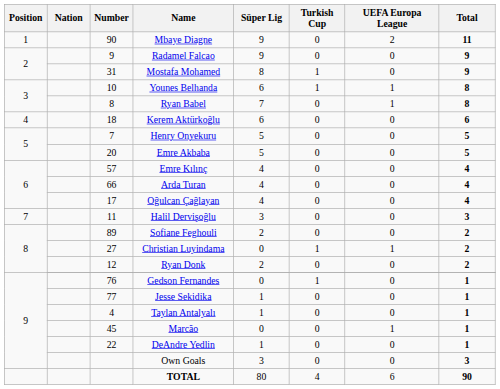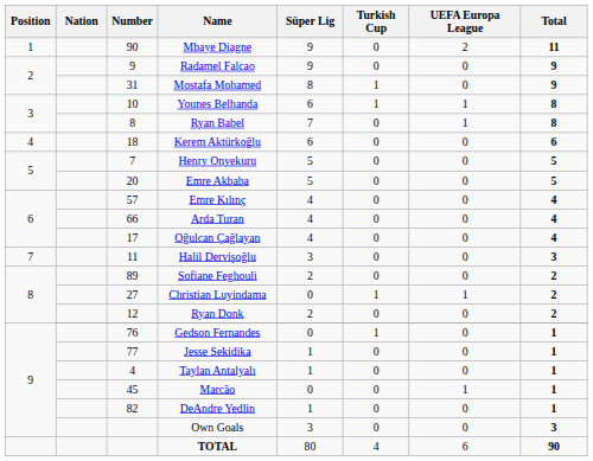 <table class="wikitable" style="font-size: 95%; text-align: center;">
 <tr>
 <th width=60>Position</th>
 <th width=60>Nation</th>
 <th width=60>Number</th>
 <th width=150>Name</th>
 <th width=80>Süper Lig</th>
 <th width=80>Turkish Cup</th>
 <th width=140>UEFA Europa League</th>
 <th width=80>Total</th>
 </tr>
 <tr>
 <td>1</td>
 <td></td>
 <td>90</td>
 <td><a href='#'>Mbaye Diagne</a></td>
 <td>9</td>
 <td>0</td>
 <td>2</td>
 <td><strong>11</strong></td>
 </tr>
 <tr>
 <td rowspan=2>2</td>
 <td></td>
 <td>9</td>
 <td><a href='#'>Radamel Falcao</a></td>
 <td>9</td>
 <td>0</td>
 <td>0</td>
 <td><strong>9</strong></td>
 </tr>
 <tr>
 <td></td>
 <td>31</td>
 <td><a href='#'>Mostafa Mohamed</a></td>
 <td>8</td>
 <td>1</td>
 <td>0</td>
 <td><strong>9</strong></td>
 </tr>
 <tr>
 <td rowspan=2>3</td>
 <td></td>
 <td>10</td>
 <td><a href='#'>Younes Belhanda</a></td>
 <td>6</td>
 <td>1</td>
 <td>1</td>
 <td><strong>8</strong></td>
 </tr>
 <tr>
 <td></td>
 <td>8</td>
 <td><a href='#'>Ryan Babel</a></td>
 <td>7</td>
 <td>0</td>
 <td>1</td>
 <td><strong>8</strong></td>
 </tr>
 <tr>
 <td rowspan=1>4</td>
 <td></td>
 <td>18</td>
 <td><a href='#'>Kerem Aktürkoğlu</a></td>
 <td>6</td>
 <td>0</td>
 <td>0</td>
 <td><strong>6</strong></td>
 </tr>
 <tr>
 <td rowspan=2>5</td>
 <td></td>
 <td>7</td>
 <td><a href='#'>Henry Onyekuru</a></td>
 <td>5</td>
 <td>0</td>
 <td>0</td>
 <td><strong>5</strong></td>
 </tr>
 <tr>
 <td></td>
 <td>20</td>
 <td><a href='#'>Emre Akbaba</a></td>
 <td>5</td>
 <td>0</td>
 <td>0</td>
 <td><strong>5</strong></td>
 </tr>
 <tr>
 <td rowspan=3>6</td>
 <td></td>
 <td>57</td>
 <td><a href='#'>Emre Kılınç</a></td>
 <td>4</td>
 <td>0</td>
 <td>0</td>
 <td><strong>4</strong></td>
 </tr>
 <tr>
 <td></td>
 <td>66</td>
 <td><a href='#'>Arda Turan</a></td>
 <td>4</td>
 <td>0</td>
 <td>0</td>
 <td><strong>4</strong></td>
 </tr>
 <tr>
 <td></td>
 <td>17</td>
 <td><a href='#'>Oğulcan Çağlayan</a></td>
 <td>4</td>
 <td>0</td>
 <td>0</td>
 <td><strong>4</strong></td>
 </tr>
 <tr>
 <td rowspan=1>7</td>
 <td></td>
 <td>11</td>
 <td><a href='#'>Halil Dervişoğlu</a></td>
 <td>3</td>
 <td>0</td>
 <td>0</td>
 <td><strong>3</strong></td>
 </tr>
 <tr>
 <td rowspan=3>8</td>
 <td></td>
 <td>89</td>
 <td><a href='#'>Sofiane Feghouli</a></td>
 <td>2</td>
 <td>0</td>
 <td>0</td>
 <td><strong>2</strong></td>
 </tr>
 <tr>
 <td></td>
 <td>27</td>
 <td><a href='#'>Christian Luyindama</a></td>
 <td>0</td>
 <td>1</td>
 <td>1</td>
 <td><strong>2</strong></td>
 </tr>
 <tr>
 <td></td>
 <td>12</td>
 <td><a href='#'>Ryan Donk</a></td>
 <td>2</td>
 <td>0</td>
 <td>0</td>
 <td><strong>2</strong></td>
 </tr>
 <tr>
 <td rowspan=7>9</td>
 </tr>
 <tr>
 <td></td>
 <td>76</td>
 <td><a href='#'>Gedson Fernandes</a></td>
 <td>0</td>
 <td>1</td>
 <td>0</td>
 <td><strong>1</strong></td>
 </tr>
 <tr>
 <td></td>
 <td>77</td>
 <td><a href='#'>Jesse Sekidika</a></td>
 <td>1</td>
 <td>0</td>
 <td>0</td>
 <td><strong>1</strong></td>
 </tr>
 <tr>
 <td></td>
 <td>4</td>
 <td><a href='#'>Taylan Antalyalı</a></td>
 <td>1</td>
 <td>0</td>
 <td>0</td>
 <td><strong>1</strong></td>
 </tr>
 <tr>
 <td></td>
 <td>45</td>
 <td><a href='#'>Marcão</a></td>
 <td>0</td>
 <td>0</td>
 <td>1</td>
 <td><strong>1</strong></td>
 </tr>
 <tr>
 <td></td>
-<td>22</td>
+<td>82</td>
 <td><a href='#'>DeAndre Yedlin</a></td>
 <td>1</td>
 <td>0</td>
 <td>0</td>
 <td><strong>1</strong></td>
 </tr>
 <tr>
 <td></td>
 <td></td>
 <td>Own Goals</td>
 <td>3</td>
 <td>0</td>
 <td>0</td>
 <td><strong>3</strong></td>
 </tr>
 <tr>
 <td></td>
 <td></td>
 <td></td>
 <td><strong>TOTAL</strong></td>
 <td>80</td>
 <td>4</td>
 <td>6</td>
 <td><strong>90</strong></td>
 </tr>
 </table>
